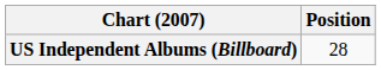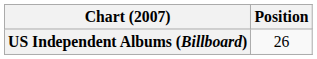 <table class="wikitable plainrowheaders">
 <tr>
 <th>Chart (2007)</th>
 <th>Position</th>
 </tr>
 <tr>
 <th scope="row">US Independent Albums (<em>Billboard</em>)</th>
-<td style="text-align:center;">28</td>
+<td style="text-align:center;">26</td>
 </tr>
 </table>
